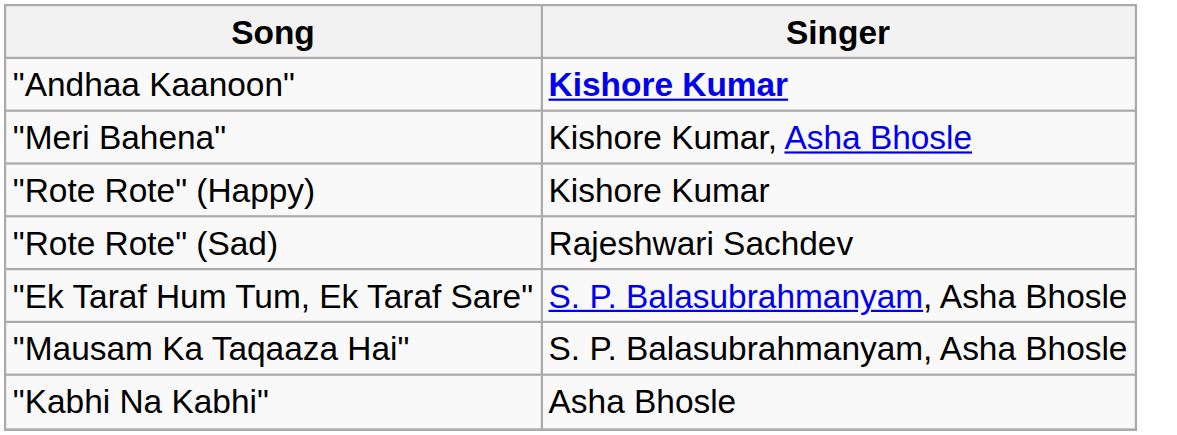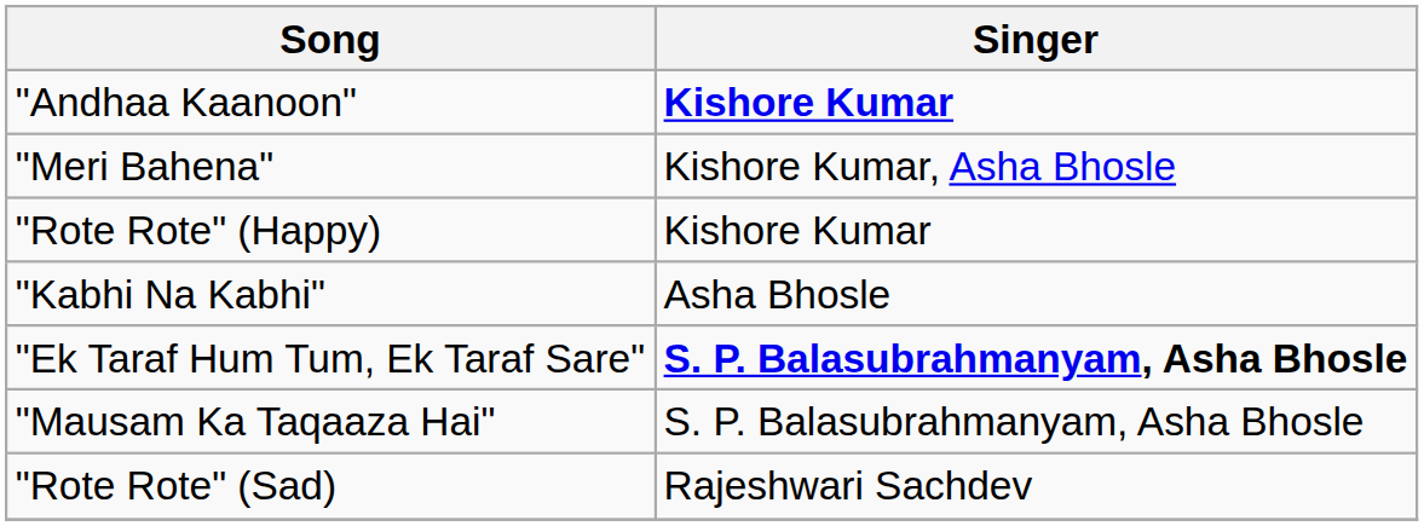 <table class="wikitable" style="font-size:95%;">
 <tr>
 <th>Song</th>
 <th>Singer</th>
 </tr>
 <tr>
 <td>"Andhaa Kaanoon"</td>
 <td><strong><a href='#'>Kishore Kumar</a></strong></td>
 </tr>
 <tr>
 <td>"Meri Bahena"</td>
 <td>Kishore Kumar, <a href='#'>Asha Bhosle</a></td>
 </tr>
 <tr>
 <td>"Rote Rote" (Happy)</td>
 <td>Kishore Kumar</td>
 </tr>
 <tr>
-<td>"Rote Rote" (Sad)</td>
-<td>Rajeshwari Sachdev</td>
+<td>"Kabhi Na Kabhi"</td>
+<td>Asha Bhosle</td>
 </tr>
 <tr>
 <td>"Ek Taraf Hum Tum, Ek Taraf Sare"</td>
-<td><a href='#'>S. P. Balasubrahmanyam</a>, Asha Bhosle</td>
+<td><strong><a href='#'>S. P. Balasubrahmanyam</a>, Asha Bhosle</strong></td>
 </tr>
 <tr>
 <td>"Mausam Ka Taqaaza Hai"</td>
 <td>S. P. Balasubrahmanyam, Asha Bhosle</td>
 </tr>
 <tr>
-<td>"Kabhi Na Kabhi"</td>
-<td>Asha Bhosle</td>
+<td>"Rote Rote" (Sad)</td>
+<td>Rajeshwari Sachdev</td>
 </tr>
 <tr>
 </tr>
 </table>
